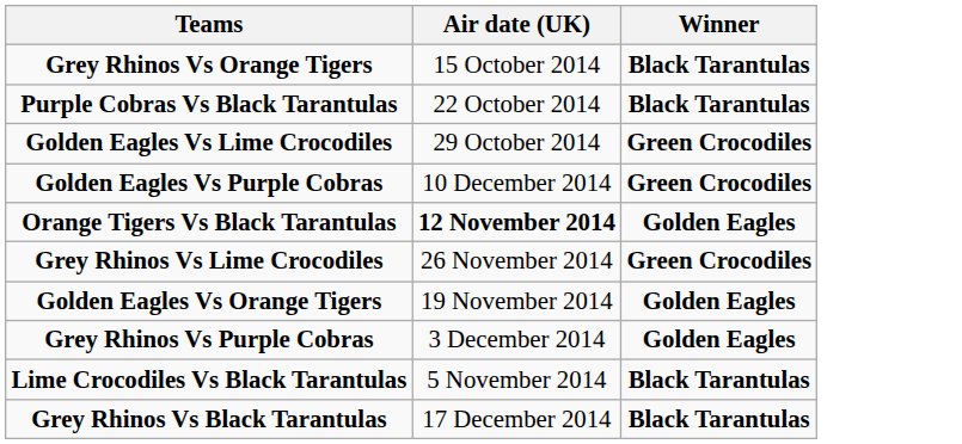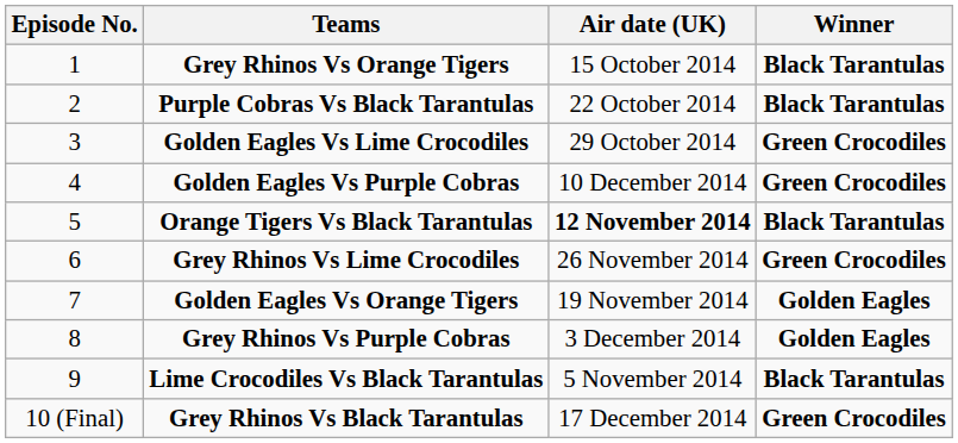 <table class="wikitable" style="text-align:center;">
 <tr>
+<th>Episode No.</th>
 <th>Teams</th>
 <th>Air date (UK)</th>
 <th>Winner</th>
 </tr>
 <tr>
+<td>1</td>
 <td><strong>Grey Rhinos Vs Orange Tigers</strong></td>
 <td>15 October 2014</td>
 <td><strong>Black Tarantulas</strong></td>
 </tr>
 <tr>
+<td>2</td>
 <td><strong>Purple Cobras Vs Black Tarantulas</strong></td>
 <td>22 October 2014</td>
 <td><strong>Black Tarantulas</strong></td>
 </tr>
 <tr>
+<td>3</td>
 <td><strong>Golden Eagles Vs Lime Crocodiles</strong></td>
 <td>29 October 2014</td>
 <td><strong>Green Crocodiles</strong></td>
 </tr>
 <tr>
+<td>4</td>
 <td><strong>Golden Eagles Vs Purple Cobras</strong></td>
 <td>10 December 2014</td>
 <td><strong>Green Crocodiles</strong></td>
 </tr>
 <tr>
+<td>5</td>
 <td><strong>Orange Tigers Vs Black Tarantulas</strong></td>
 <td><strong>12 November 2014</strong></td>
-<td><strong>Golden Eagles</strong></td>
+<td><strong>Black Tarantulas</strong></td>
 </tr>
 <tr>
+<td>6</td>
 <td><strong>Grey Rhinos Vs Lime Crocodiles</strong></td>
 <td>26 November 2014</td>
 <td><strong>Green Crocodiles</strong></td>
 </tr>
 <tr>
+<td>7</td>
 <td><strong>Golden Eagles Vs Orange Tigers</strong></td>
 <td>19 November 2014</td>
 <td><strong>Golden Eagles</strong></td>
 </tr>
 <tr>
+<td>8</td>
 <td><strong>Grey Rhinos  Vs Purple Cobras</strong></td>
 <td>3 December 2014</td>
 <td><strong>Golden Eagles</strong></td>
 </tr>
 <tr>
+<td>9</td>
 <td><strong>Lime Crocodiles Vs Black Tarantulas</strong></td>
 <td>5  November 2014</td>
 <td><strong>Black Tarantulas</strong></td>
 </tr>
 <tr>
+<td>10 (Final)</td>
 <td><strong>Grey Rhinos Vs Black Tarantulas</strong></td>
 <td>17 December 2014</td>
-<td><strong>Black Tarantulas</strong></td>
+<td><strong>Green Crocodiles</strong></td>
 </tr>
 </table>
